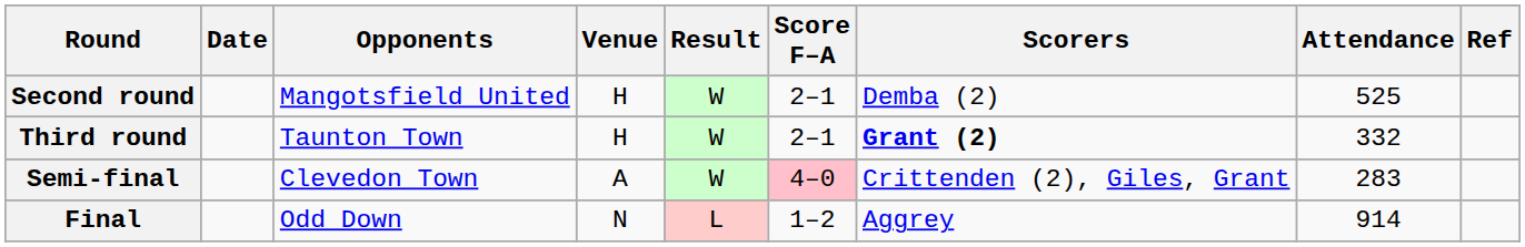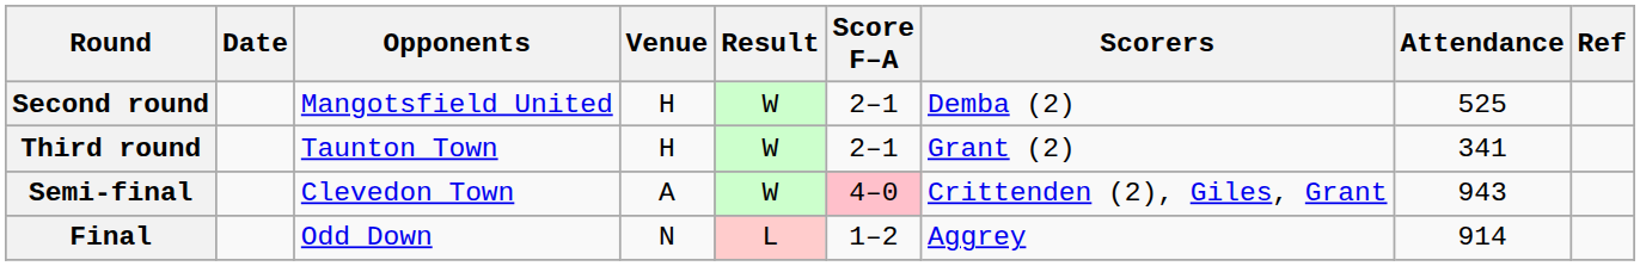 <table class="wikitable plainrowheaders sortable" style="text-align:center">
 <tr>
 <th scope="col">Round</th>
 <th scope="col">Date</th>
 <th scope="col">Opponents</th>
 <th scope="col">Venue</th>
 <th scope="col">Result</th>
 <th scope="col">Score<br>F–A</th>
 <th scope="col" class="unsortable">Scorers</th>
 <th scope="col">Attendance</th>
 <th scope="col" class="unsortable">Ref</th>
 </tr>
 <tr>
 <th scope="row">Second round</th>
 <td align="left"></td>
 <td align="left"><a href='#'>Mangotsfield United</a></td>
 <td>H</td>
 <td style="background-color:#CCFFCC">W</td>
 <td>2–1</td>
 <td align="left"><a href='#'>Demba</a> (2)</td>
 <td>525</td>
 <td></td>
 </tr>
 <tr>
 <th scope="row">Third round</th>
 <td align="left"></td>
 <td align="left"><a href='#'>Taunton Town</a></td>
 <td>H</td>
 <td style="background-color:#CCFFCC">W</td>
 <td>2–1</td>
-<td align="left"><strong><a href='#'>Grant</a> (2)</strong></td>
-<td>332</td>
+<td align="left"><a href='#'>Grant</a> (2)</td>
+<td>341</td>
 <td></td>
 </tr>
 <tr>
 <th scope="row">Semi-final</th>
 <td align="left"></td>
 <td align="left"><a href='#'>Clevedon Town</a></td>
 <td>A</td>
 <td style="background-color:#CCFFCC">W</td>
 <td style="background: pink;">4–0</td>
 <td align="left"><a href='#'>Crittenden</a> (2), <a href='#'>Giles</a>, <a href='#'>Grant</a></td>
-<td>283</td>
+<td>943</td>
 <td></td>
 </tr>
 <tr>
 <th scope="row">Final</th>
 <td align="left"></td>
 <td align="left"><a href='#'>Odd Down</a></td>
 <td>N</td>
 <td style="background-color:#FFCCCC">L</td>
 <td>1–2</td>
 <td align="left"><a href='#'>Aggrey</a></td>
 <td>914</td>
 <td></td>
 </tr>
 </table>
